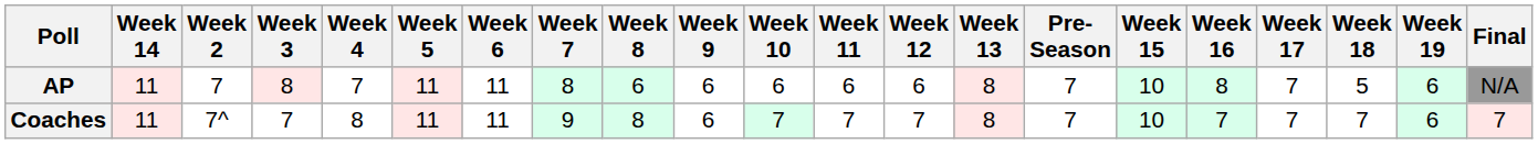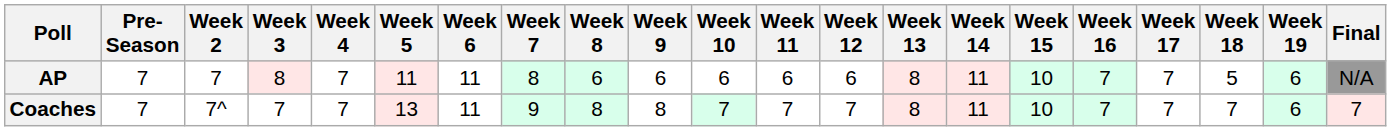 <table class="wikitable" style="white-space:nowrap;font-size:90%">
 <tr>
 <th>Poll</th>
-<th>Week<br>14</th>
+<th>Pre-<br>Season</th>
 <th>Week<br>2</th>
 <th>Week<br>3</th>
 <th>Week<br>4</th>
 <th>Week<br>5</th>
 <th>Week<br>6</th>
 <th>Week<br>7</th>
 <th>Week<br>8</th>
 <th>Week<br>9</th>
 <th>Week<br>10</th>
 <th>Week<br>11</th>
 <th>Week<br>12</th>
 <th>Week<br>13</th>
-<th>Pre-<br>Season</th>
+<th>Week<br>14</th>
 <th>Week<br>15</th>
 <th>Week<br>16</th>
 <th>Week<br>17</th>
 <th>Week<br>18</th>
 <th>Week<br>19</th>
 <th>Final</th>
 </tr>
 <tr style="text-align:center;">
 <th>AP</th>
-<td style="background:#FFE6E6;">11</td>
+<td style="background:#FFF;">7</td>
 <td style="background:#FFF;">7</td>
 <td style="background:#FFE6E6;">8</td>
 <td style="background:#FFF;">7</td>
 <td style="background:#FFE6E6;">11</td>
 <td style="background:#FFF;">11</td>
 <td style="background:#D8FFEB;">8</td>
 <td style="background:#D8FFEB;">6</td>
 <td style="background:#FFF;">6</td>
 <td style="background:#FFF;">6</td>
 <td style="background:#FFF;">6</td>
 <td style="background:#FFF;">6</td>
 <td style="background:#FFE6E6;">8</td>
-<td style="background:#FFF;">7</td>
+<td style="background:#FFE6E6;">11</td>
 <td style="background:#D8FFEB;">10</td>
-<td style="background:#D8FFEB;">8</td>
+<td style="background:#D8FFEB;">7</td>
 <td style="background:#FFF;">7</td>
 <td style="background:#FFF;">5</td>
 <td style="background:#D8FFEB;">6</td>
 <td style="background:#999;">N/A</td>
 </tr>
 <tr style="text-align:center;">
 <th>Coaches</th>
-<td style="background:#FFE6E6;">11</td>
+<td style="background:#FFF;">7</td>
 <td style="background:#FFF;">7^</td>
 <td style="background:#FFF;">7</td>
-<td style="background:#FFF;">8</td>
-<td style="background:#FFE6E6;">11</td>
+<td style="background:#FFF;">7</td>
+<td style="background:#FFE6E6;">13</td>
 <td style="background:#FFF;">11</td>
 <td style="background:#D8FFEB;">9</td>
 <td style="background:#D8FFEB;">8</td>
-<td style="background:#FFF;">6</td>
+<td style="background:#FFF;">8</td>
 <td style="background:#D8FFEB;">7</td>
 <td style="background:#FFF;">7</td>
 <td style="background:#FFF;">7</td>
 <td style="background:#FFE6E6;">8</td>
-<td style="background:#FFF;">7</td>
+<td style="background:#FFE6E6;">11</td>
 <td style="background:#D8FFEB;">10</td>
 <td style="background:#D8FFEB;">7</td>
 <td style="background:#FFF;">7</td>
 <td style="background:#FFF;">7</td>
 <td style="background:#D8FFEB;">6</td>
 <td style="background:#FFE6E6;">7</td>
 </tr>
 </table>
